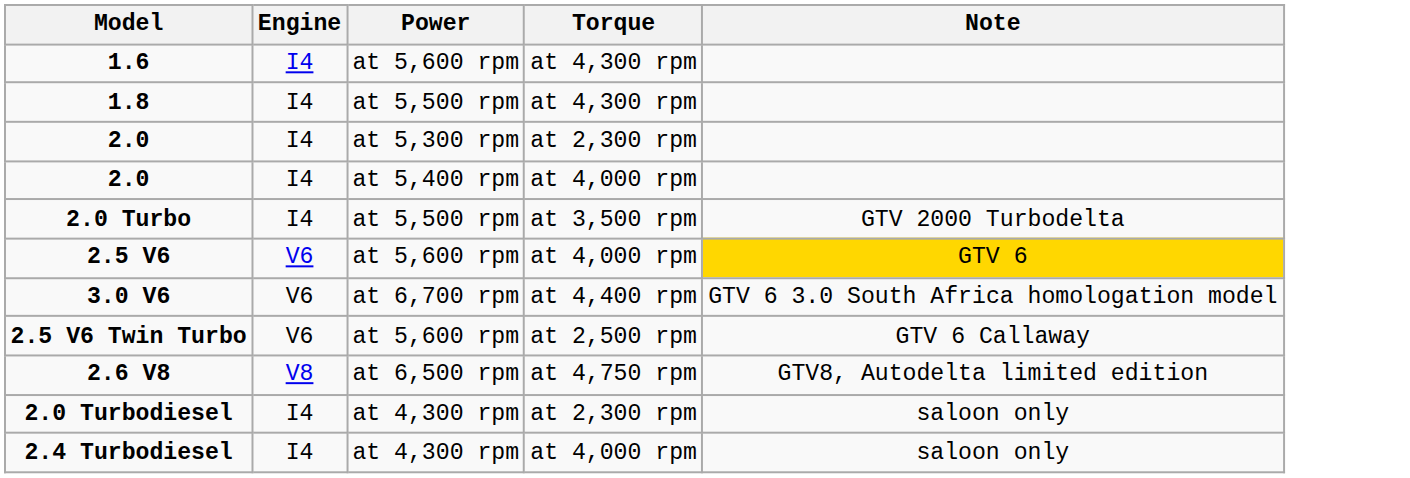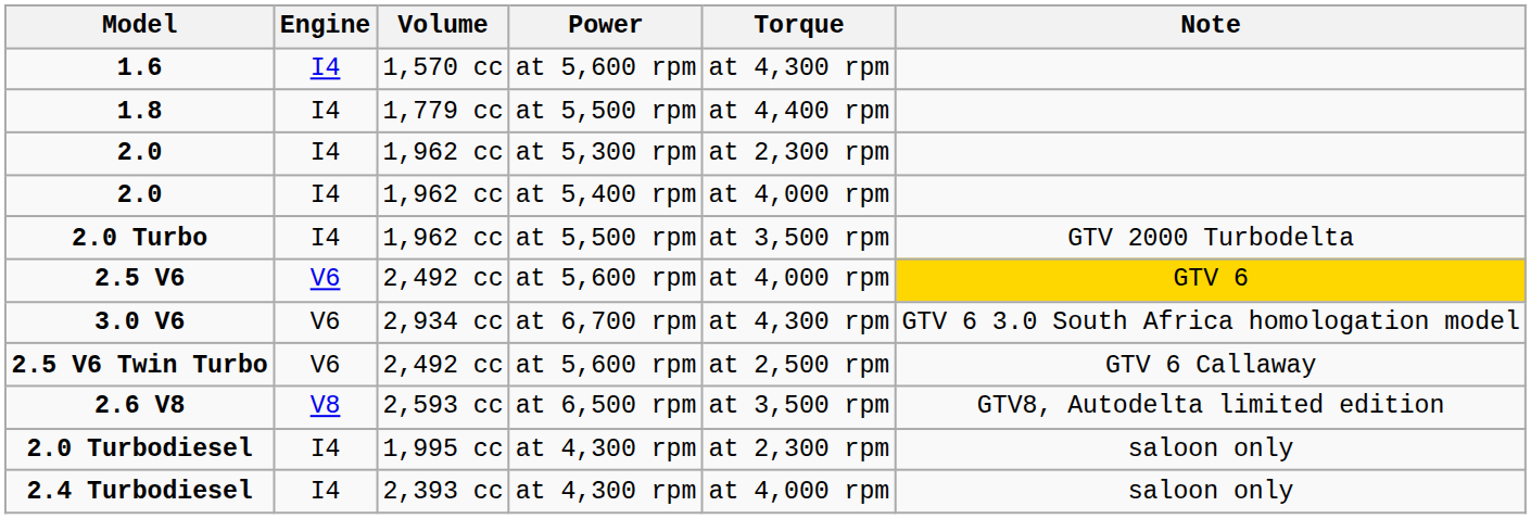 <table class="wikitable" style="text-align:center; font-size:90%;">
 <tr>
 <th>Model</th>
 <th>Engine</th>
+<th>Volume</th>
 <th>Power</th>
 <th>Torque</th>
 <th>Note</th>
 </tr>
 <tr>
 <td><strong>1.6</strong></td>
 <td><a href='#'>I4</a></td>
+<td>1,570 cc</td>
 <td> at 5,600 rpm</td>
 <td> at 4,300 rpm</td>
 <td></td>
 </tr>
 <tr>
 <td><strong>1.8</strong></td>
 <td>I4</td>
+<td>1,779 cc</td>
 <td> at 5,500 rpm</td>
-<td> at 4,300 rpm</td>
+<td> at 4,400 rpm</td>
 <td></td>
 </tr>
 <tr>
 <td><strong>2.0</strong></td>
 <td>I4</td>
+<td>1,962 cc</td>
 <td> at 5,300 rpm</td>
 <td> at 2,300 rpm</td>
 <td></td>
 </tr>
 <tr>
 <td><strong>2.0</strong></td>
 <td>I4</td>
+<td>1,962 cc</td>
 <td> at 5,400 rpm</td>
 <td> at 4,000 rpm</td>
 <td></td>
 </tr>
 <tr>
 <td><strong>2.0 Turbo</strong></td>
 <td>I4</td>
+<td>1,962 cc</td>
 <td> at 5,500 rpm</td>
 <td> at 3,500 rpm</td>
 <td>GTV 2000 Turbodelta</td>
 </tr>
 <tr>
 <td><strong>2.5 V6</strong></td>
 <td><a href='#'>V6</a></td>
+<td>2,492 cc</td>
 <td> at 5,600 rpm</td>
 <td> at 4,000 rpm</td>
 <td style="background: gold;">GTV 6</td>
 </tr>
 <tr>
 <td><strong>3.0 V6</strong></td>
 <td>V6</td>
+<td>2,934 cc</td>
 <td> at 6,700 rpm</td>
-<td> at 4,400 rpm</td>
+<td> at 4,300 rpm</td>
 <td>GTV 6 3.0 South Africa homologation model</td>
 </tr>
 <tr>
 <td><strong>2.5 V6 Twin Turbo</strong></td>
 <td>V6</td>
+<td>2,492 cc</td>
 <td> at 5,600 rpm</td>
 <td> at 2,500 rpm</td>
 <td>GTV 6 Callaway</td>
 </tr>
 <tr>
 <td><strong>2.6 V8</strong></td>
 <td><a href='#'>V8</a></td>
+<td>2,593 cc</td>
 <td> at 6,500 rpm</td>
-<td> at 4,750 rpm</td>
+<td> at 3,500 rpm</td>
 <td>GTV8, Autodelta limited edition</td>
 </tr>
 <tr>
 <td><strong>2.0 Turbodiesel</strong></td>
 <td>I4</td>
+<td>1,995 cc</td>
 <td> at 4,300 rpm</td>
 <td> at 2,300 rpm</td>
 <td>saloon only</td>
 </tr>
 <tr>
 <td><strong>2.4 Turbodiesel</strong></td>
 <td>I4</td>
+<td>2,393 cc</td>
 <td> at 4,300 rpm</td>
 <td> at 4,000 rpm</td>
 <td>saloon only</td>
 </tr>
 </table>
